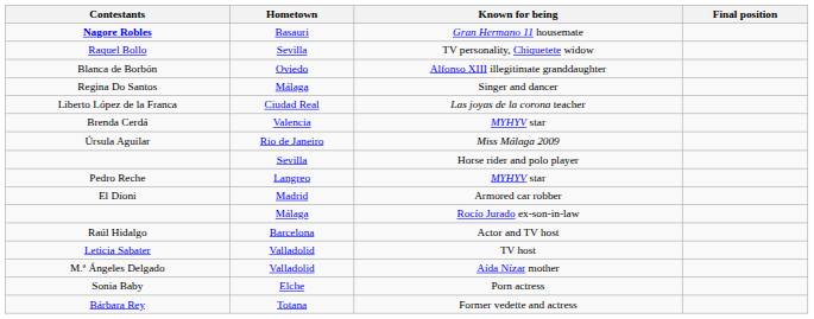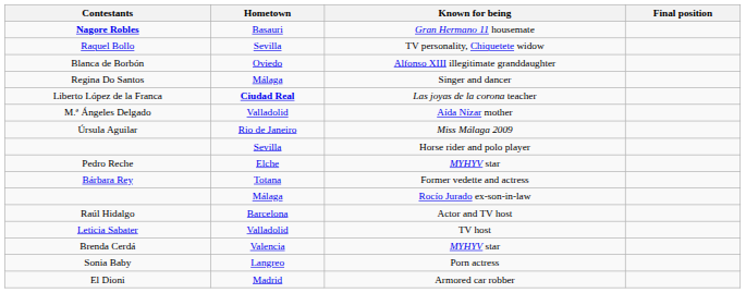 <table class="wikitable" style="margin:auto; text-align:center; width:70%; font-size:95%;">
 <tr>
 <th>Contestants</th>
 <th>Hometown</th>
 <th>Known for being</th>
 <th>Final position</th>
 </tr>
 <tr>
 <td><strong><a href='#'>Nagore Robles</a></strong></td>
 <td><a href='#'>Basauri</a></td>
 <td><em><a href='#'>Gran Hermano 11</a></em> housemate</td>
 <td></td>
 </tr>
 <tr>
 <td><a href='#'>Raquel Bollo</a></td>
 <td><a href='#'>Sevilla</a></td>
 <td>TV personality, <a href='#'>Chiquetete</a> widow</td>
 <td></td>
 </tr>
 <tr>
 <td>Blanca de Borbón</td>
 <td><a href='#'>Oviedo</a></td>
 <td><a href='#'>Alfonso XIII</a> illegitimate granddaughter</td>
 <td></td>
 </tr>
 <tr>
 <td>Regina Do Santos</td>
 <td><a href='#'>Málaga</a></td>
 <td>Singer and dancer</td>
 <td></td>
 </tr>
 <tr>
 <td>Liberto López de la Franca</td>
-<td><a href='#'>Ciudad Real</a></td>
+<td><strong><a href='#'>Ciudad Real</a></strong></td>
 <td><em>Las joyas de la corona</em> teacher</td>
 <td></td>
 </tr>
 <tr>
-<td>Brenda Cerdá</td>
-<td><a href='#'>Valencia</a></td>
-<td><em><a href='#'>MYHYV</a></em> star</td>
+<td>M.ª Ángeles Delgado</td>
+<td><a href='#'>Valladolid</a></td>
+<td><a href='#'>Aída Nízar</a> mother</td>
 <td></td>
 </tr>
 <tr>
 <td>Úrsula Aguilar</td>
 <td><a href='#'>Rio de Janeiro</a></td>
 <td><em>Miss Málaga 2009</em></td>
 <td></td>
 </tr>
 <tr>
 <td></td>
 <td><a href='#'>Sevilla</a></td>
 <td>Horse rider and polo player</td>
 <td></td>
 </tr>
 <tr>
 <td>Pedro Reche</td>
-<td><a href='#'>Langreo</a></td>
+<td><a href='#'>Elche</a></td>
 <td><em><a href='#'>MYHYV</a></em> star</td>
 <td></td>
 </tr>
 <tr>
-<td>El Dioni</td>
-<td><a href='#'>Madrid</a></td>
-<td>Armored car robber</td>
+<td><a href='#'>Bárbara Rey</a></td>
+<td><a href='#'>Totana</a></td>
+<td>Former vedette and actress</td>
 <td></td>
 </tr>
 <tr>
 <td></td>
 <td><a href='#'>Málaga</a></td>
 <td><a href='#'>Rocío Jurado</a> ex-son-in-law</td>
 <td></td>
 </tr>
 <tr>
 <td>Raúl Hidalgo</td>
 <td><a href='#'>Barcelona</a></td>
 <td>Actor and TV host</td>
 <td></td>
 </tr>
 <tr>
 <td><a href='#'>Leticia Sabater</a></td>
 <td><a href='#'>Valladolid</a></td>
 <td>TV host</td>
 <td></td>
 </tr>
 <tr>
-<td>M.ª Ángeles Delgado</td>
-<td><a href='#'>Valladolid</a></td>
-<td><a href='#'>Aída Nízar</a> mother</td>
+<td>Brenda Cerdá</td>
+<td><a href='#'>Valencia</a></td>
+<td><em><a href='#'>MYHYV</a></em> star</td>
 <td></td>
 </tr>
 <tr>
 <td>Sonia Baby</td>
-<td><a href='#'>Elche</a></td>
+<td><a href='#'>Langreo</a></td>
 <td>Porn actress</td>
 <td></td>
 </tr>
 <tr>
-<td><a href='#'>Bárbara Rey</a></td>
-<td><a href='#'>Totana</a></td>
-<td>Former vedette and actress</td>
+<td>El Dioni</td>
+<td><a href='#'>Madrid</a></td>
+<td>Armored car robber</td>
 <td></td>
 </tr>
 </table>
